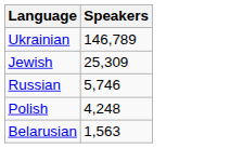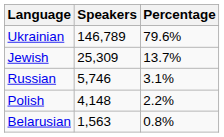 <table class="wikitable sortable plainrowheaders">
 <tr>
 <th scope="col">Language</th>
 <th scope="col">Speakers</th>
+<th scope="col">Percentage</th>
 </tr>
 <tr>
 <td><a href='#'>Ukrainian</a></td>
 <td>146,789</td>
+<td>79.6%</td>
 </tr>
 <tr>
 <td><a href='#'>Jewish</a></td>
 <td>25,309</td>
+<td>13.7%</td>
 </tr>
 <tr>
 <td><a href='#'>Russian</a></td>
 <td>5,746</td>
+<td>3.1%</td>
 </tr>
 <tr>
 <td><a href='#'>Polish</a></td>
-<td>4,248</td>
+<td>4,148</td>
+<td>2.2%</td>
 </tr>
 <tr>
 <td><a href='#'>Belarusian</a></td>
 <td>1,563</td>
+<td>0.8%</td>
 </tr>
 </table>
